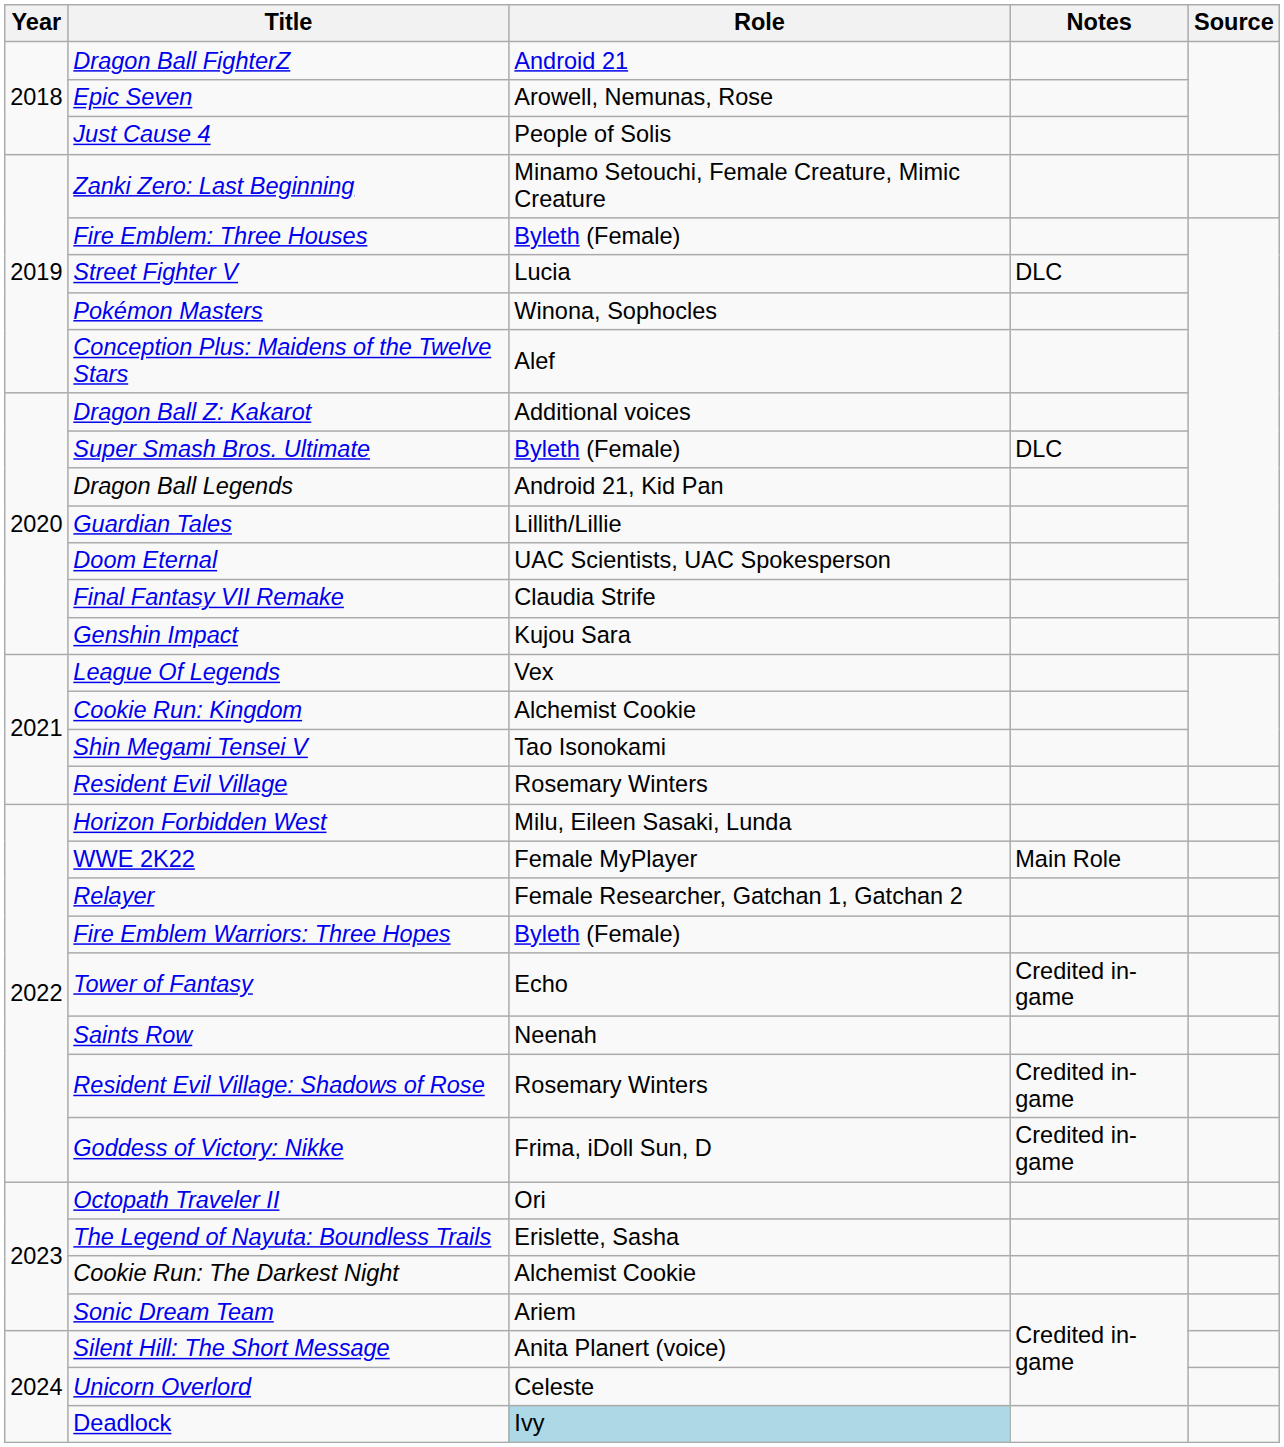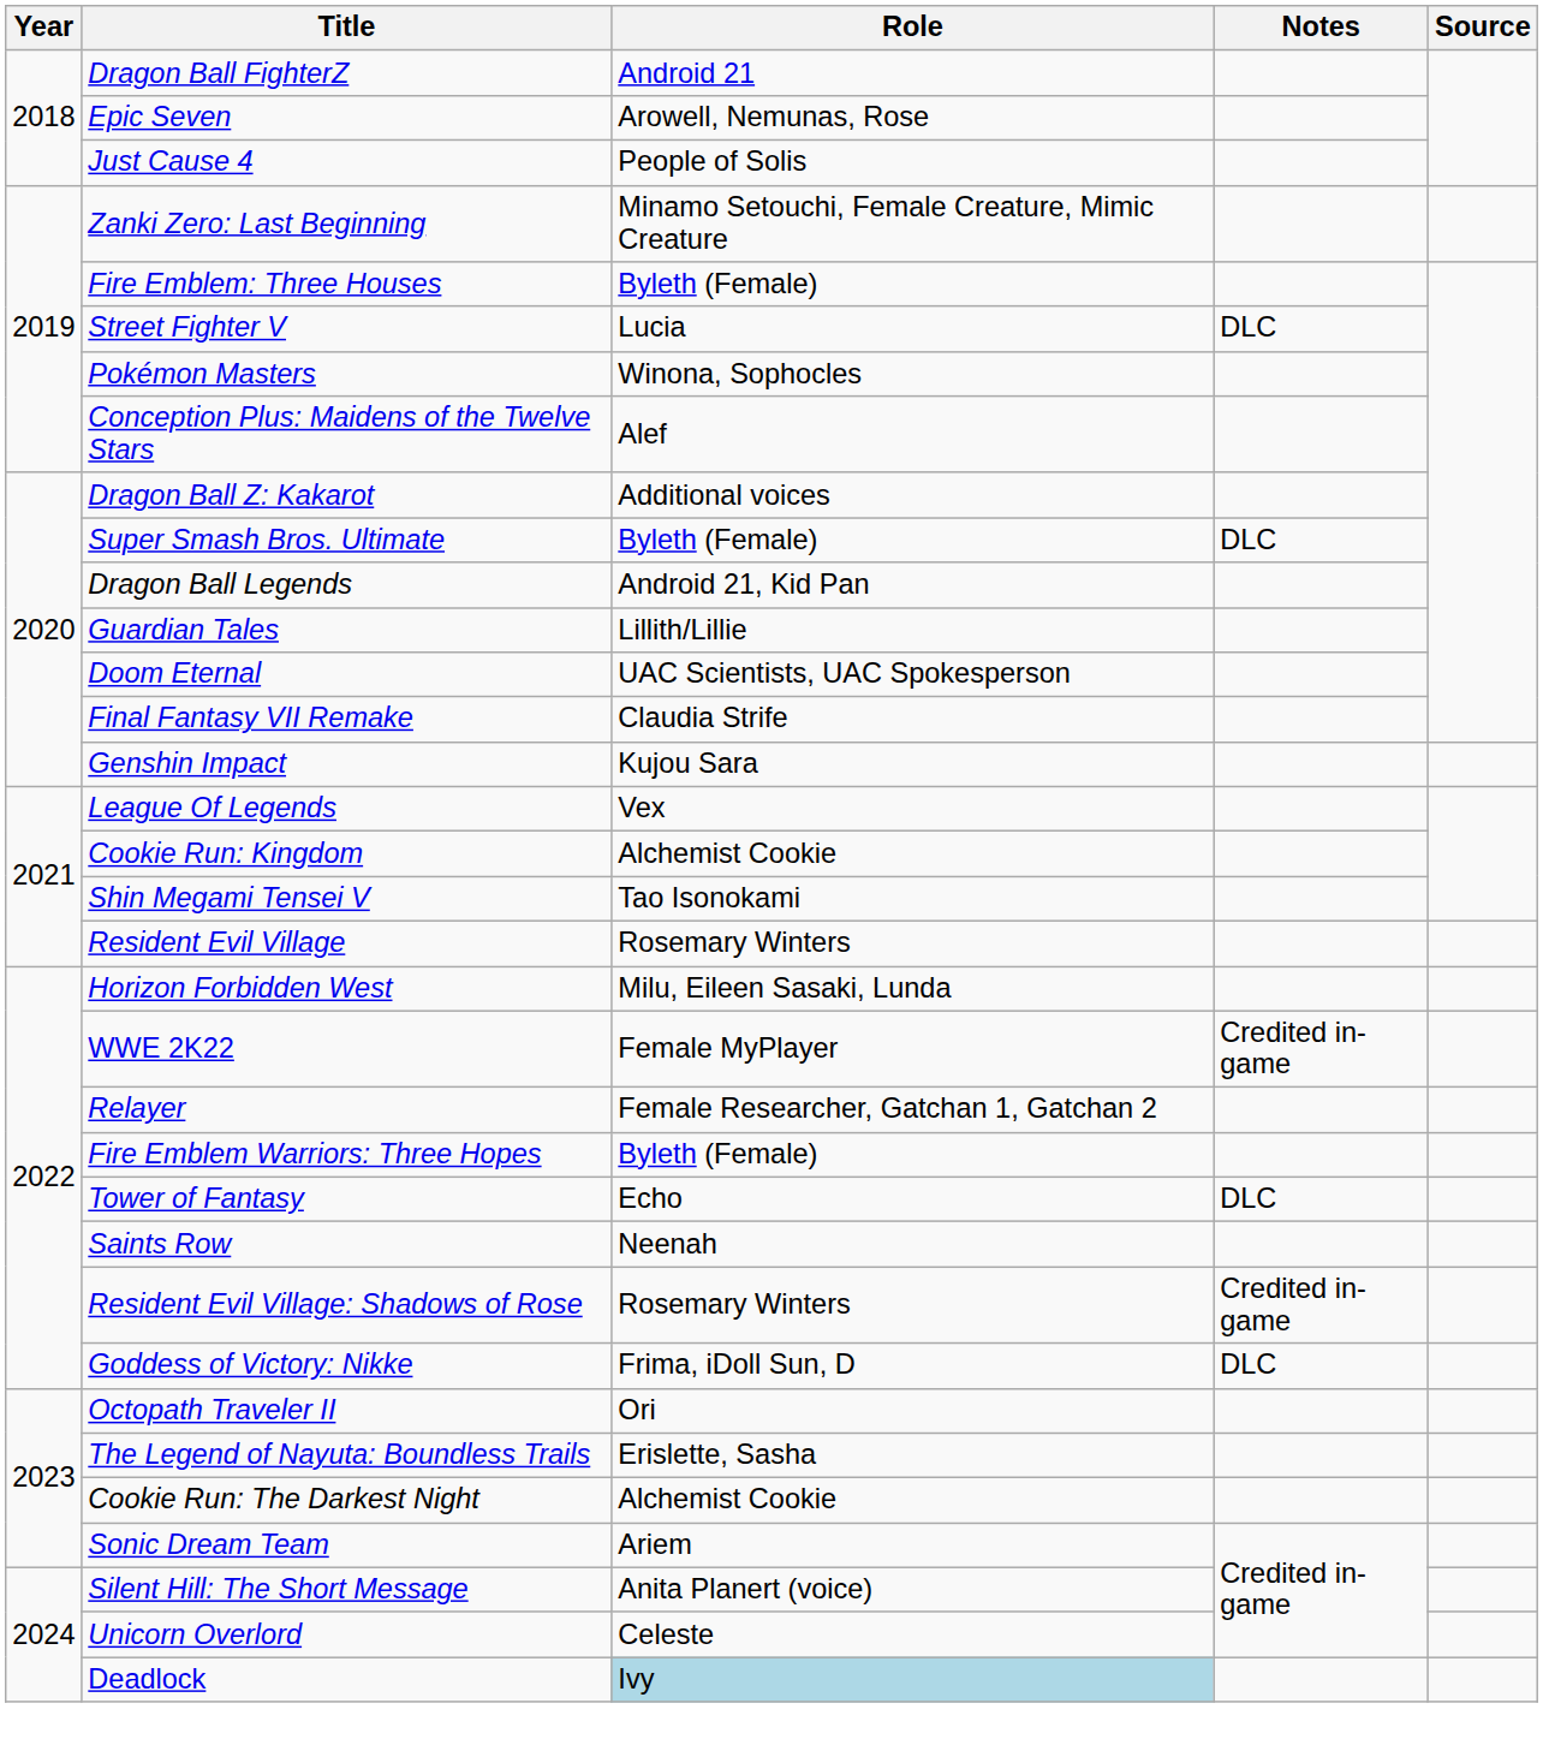 <table class="wikitable sortable plainrowheaders">
 <tr>
 <th>Year</th>
 <th>Title</th>
 <th>Role</th>
 <th class="unsortable">Notes</th>
 <th class="unsortable">Source</th>
 </tr>
 <tr>
 <td rowspan="3">2018</td>
 <td><em><a href='#'>Dragon Ball FighterZ</a></em></td>
 <td><a href='#'>Android 21</a></td>
 <td></td>
 <td rowspan="3"></td>
 </tr>
 <tr>
 <td><em><a href='#'>Epic Seven</a></em></td>
 <td>Arowell, Nemunas, Rose</td>
 <td></td>
 </tr>
 <tr>
 <td><em><a href='#'>Just Cause 4</a></em></td>
 <td>People of Solis</td>
 <td></td>
 </tr>
 <tr>
 <td rowspan="5">2019</td>
 <td><em><a href='#'>Zanki Zero: Last Beginning</a></em></td>
 <td>Minamo Setouchi, Female Creature, Mimic Creature</td>
 <td></td>
 <td></td>
 </tr>
 <tr>
 <td><em><a href='#'>Fire Emblem: Three Houses</a></em></td>
 <td><a href='#'>Byleth</a> (Female)</td>
 <td></td>
 <td rowspan="10"></td>
 </tr>
 <tr>
 <td><em><a href='#'>Street Fighter V</a></em></td>
 <td>Lucia</td>
 <td>DLC</td>
 </tr>
 <tr>
 <td><em><a href='#'>Pokémon Masters</a></em></td>
 <td>Winona, Sophocles</td>
 <td></td>
 </tr>
 <tr>
 <td><em><a href='#'>Conception Plus: Maidens of the Twelve Stars</a></em></td>
 <td>Alef</td>
 <td></td>
 </tr>
 <tr>
 <td rowspan="7">2020</td>
 <td><em><a href='#'>Dragon Ball Z: Kakarot</a></em></td>
 <td>Additional voices</td>
 <td></td>
 </tr>
 <tr>
 <td><em><a href='#'>Super Smash Bros. Ultimate</a></em></td>
 <td><a href='#'>Byleth</a> (Female)</td>
 <td>DLC</td>
 </tr>
 <tr>
 <td><em>Dragon Ball Legends</em></td>
 <td>Android 21, Kid Pan</td>
 <td></td>
 </tr>
 <tr>
 <td><em><a href='#'>Guardian Tales</a></em></td>
 <td>Lillith/Lillie</td>
 <td></td>
 </tr>
 <tr>
 <td><em><a href='#'>Doom Eternal</a></em></td>
 <td>UAC Scientists, UAC Spokesperson</td>
 <td></td>
 </tr>
 <tr>
 <td><em><a href='#'>Final Fantasy VII Remake</a></em></td>
 <td>Claudia Strife</td>
 <td></td>
 </tr>
 <tr>
 <td><em><a href='#'>Genshin Impact</a></em></td>
 <td>Kujou Sara</td>
 <td></td>
 <td></td>
 </tr>
 <tr>
 <td rowspan="4">2021</td>
 <td><em><a href='#'>League Of Legends</a></em></td>
 <td>Vex</td>
 <td></td>
 <td rowspan="3"></td>
 </tr>
 <tr>
 <td><em><a href='#'>Cookie Run: Kingdom</a></em></td>
 <td>Alchemist Cookie</td>
 <td></td>
 </tr>
 <tr>
 <td><em><a href='#'>Shin Megami Tensei V</a></em></td>
 <td>Tao Isonokami</td>
 <td></td>
 </tr>
 <tr>
 <td><em><a href='#'>Resident Evil Village</a></em></td>
 <td>Rosemary Winters</td>
 <td></td>
 <td></td>
 </tr>
 <tr>
 <td rowspan="8">2022</td>
 <td><em><a href='#'>Horizon Forbidden West</a></em></td>
 <td>Milu, Eileen Sasaki, Lunda</td>
 <td></td>
 <td></td>
 </tr>
 <tr>
 <td><a href='#'>WWE 2K22</a></td>
 <td>Female MyPlayer</td>
-<td>Main Role</td>
+<td>Credited in-game</td>
 <td></td>
 </tr>
 <tr>
 <td><em><a href='#'>Relayer</a></em></td>
 <td>Female Researcher, Gatchan 1, Gatchan 2</td>
 <td></td>
 <td></td>
 </tr>
 <tr>
 <td><em><a href='#'>Fire Emblem Warriors: Three Hopes</a></em></td>
 <td><a href='#'>Byleth</a> (Female)</td>
 <td></td>
 <td></td>
 </tr>
 <tr>
 <td><em><a href='#'>Tower of Fantasy</a></em></td>
 <td>Echo</td>
-<td>Credited in-game</td>
+<td>DLC</td>
 <td></td>
 </tr>
 <tr>
 <td><em><a href='#'>Saints Row</a></em></td>
 <td>Neenah</td>
 <td></td>
 <td></td>
 </tr>
 <tr>
 <td><em><a href='#'>Resident Evil Village: Shadows of Rose</a></em></td>
 <td>Rosemary Winters</td>
 <td>Credited in-game</td>
 <td></td>
 </tr>
 <tr>
 <td><em><a href='#'>Goddess of Victory: Nikke</a></em></td>
 <td>Frima, iDoll Sun, D</td>
-<td>Credited in-game</td>
+<td>DLC</td>
 <td></td>
 </tr>
 <tr>
 <td rowspan="4">2023</td>
 <td><em><a href='#'>Octopath Traveler II</a></em></td>
 <td>Ori</td>
 <td></td>
 <td></td>
 </tr>
 <tr>
 <td><em><a href='#'>The Legend of Nayuta: Boundless Trails</a></em></td>
 <td>Erislette, Sasha</td>
 <td></td>
 <td></td>
 </tr>
 <tr>
 <td><em>Cookie Run: The Darkest Night</em></td>
 <td>Alchemist Cookie</td>
 <td></td>
 <td></td>
 </tr>
 <tr>
 <td><em><a href='#'>Sonic Dream Team</a></em></td>
 <td>Ariem</td>
 <td rowspan="3">Credited in-game</td>
 <td></td>
 </tr>
 <tr>
 <td rowspan="3">2024</td>
 <td><em><a href='#'>Silent Hill: The Short Message</a></em></td>
 <td>Anita Planert (voice)</td>
 <td></td>
 </tr>
 <tr>
 <td><em><a href='#'>Unicorn Overlord</a></em></td>
 <td>Celeste</td>
 <td></td>
 </tr>
 <tr>
 <td><a href='#'>Deadlock</a></td>
 <td style="background: lightblue;">Ivy</td>
 <td></td>
 <td></td>
 </tr>
 </table>
